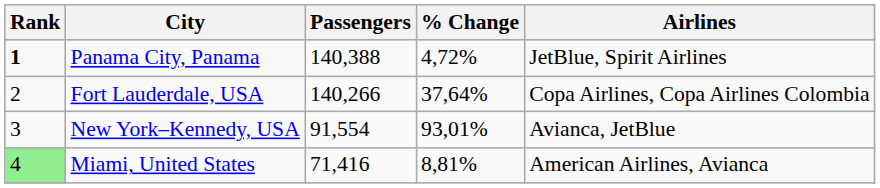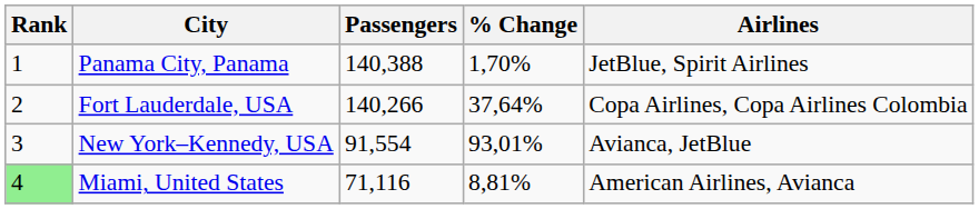 <table class="wikitable" style="font-size: 85%" width= align=>
 <tr>
 <th>Rank</th>
 <th>City</th>
 <th>Passengers</th>
 <th>% Change</th>
 <th>Airlines</th>
 </tr>
 <tr>
-<td><strong>1</strong></td>
+<td>1</td>
 <td> <a href='#'>Panama City, Panama</a></td>
 <td>140,388</td>
-<td> 4,72%</td>
+<td> 1,70%</td>
 <td>JetBlue, Spirit Airlines</td>
 </tr>
 <tr>
 <td>2</td>
 <td> <a href='#'>Fort Lauderdale, USA</a></td>
 <td>140,266</td>
 <td> 37,64%</td>
 <td>Copa Airlines, Copa Airlines Colombia</td>
 </tr>
 <tr>
 <td>3</td>
 <td> <a href='#'>New York–Kennedy, USA</a></td>
 <td>91,554</td>
 <td> 93,01%</td>
 <td>Avianca, JetBlue</td>
 </tr>
 <tr>
 <td style="background: lightgreen;">4</td>
 <td> <a href='#'>Miami, United States</a></td>
-<td>71,416</td>
+<td>71,116</td>
 <td> 8,81%</td>
 <td>American Airlines, Avianca</td>
 </tr>
 </table>
